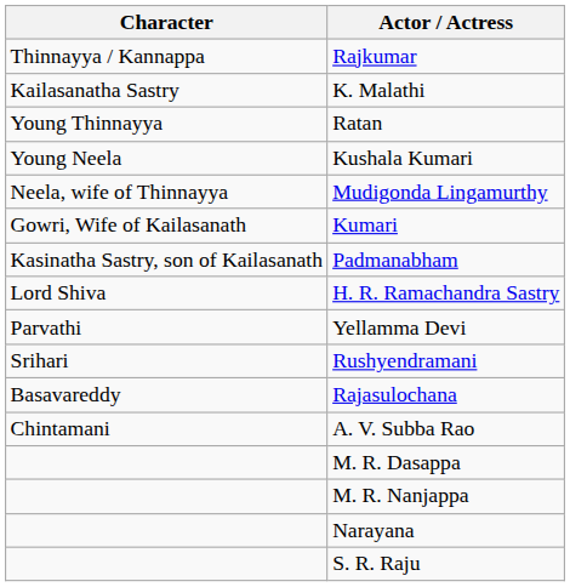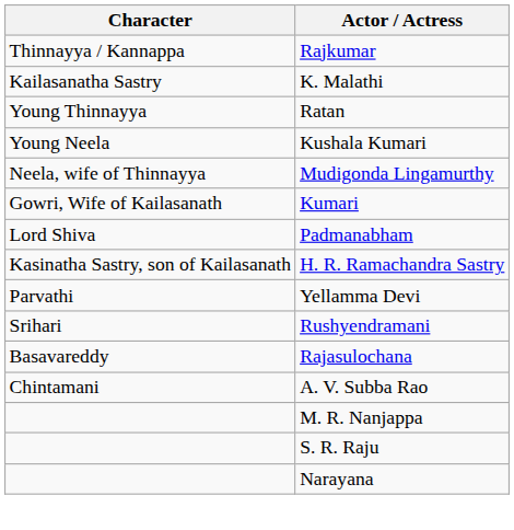 <table class="wikitable">
 <tr>
 <th>Character</th>
 <th>Actor / Actress</th>
 </tr>
 <tr>
 <td>Thinnayya / Kannappa</td>
 <td><a href='#'>Rajkumar</a></td>
 </tr>
 <tr>
 <td>Kailasanatha Sastry</td>
 <td>K. Malathi</td>
 </tr>
 <tr>
 <td>Young Thinnayya</td>
 <td>Ratan</td>
 </tr>
 <tr>
 <td>Young Neela</td>
 <td>Kushala Kumari</td>
 </tr>
 <tr>
 <td>Neela, wife of Thinnayya</td>
 <td><a href='#'>Mudigonda Lingamurthy</a></td>
 </tr>
 <tr>
 <td>Gowri, Wife of Kailasanath</td>
 <td><a href='#'>Kumari</a></td>
 </tr>
 <tr>
-<td>Kasinatha Sastry, son of Kailasanath</td>
+<td>Lord Shiva</td>
 <td><a href='#'>Padmanabham</a></td>
 </tr>
 <tr>
-<td>Lord Shiva</td>
+<td>Kasinatha Sastry, son of Kailasanath</td>
 <td><a href='#'>H. R. Ramachandra Sastry</a></td>
 </tr>
 <tr>
 <td>Parvathi</td>
 <td>Yellamma Devi</td>
 </tr>
 <tr>
 <td>Srihari</td>
 <td><a href='#'>Rushyendramani</a></td>
 </tr>
 <tr>
 <td>Basavareddy</td>
 <td><a href='#'>Rajasulochana</a></td>
 </tr>
 <tr>
 <td>Chintamani</td>
 <td>A. V. Subba Rao</td>
 </tr>
 <tr>
 <td></td>
-<td>M. R. Dasappa</td>
+<td>M. R. Nanjappa</td>
 </tr>
 <tr>
 <td></td>
-<td>M. R. Nanjappa</td>
+<td>S. R. Raju</td>
 </tr>
 <tr>
 <td></td>
 <td>Narayana</td>
 </tr>
-<tr>
-<td></td>
-<td>S. R. Raju</td>
-</tr>
 </table>
